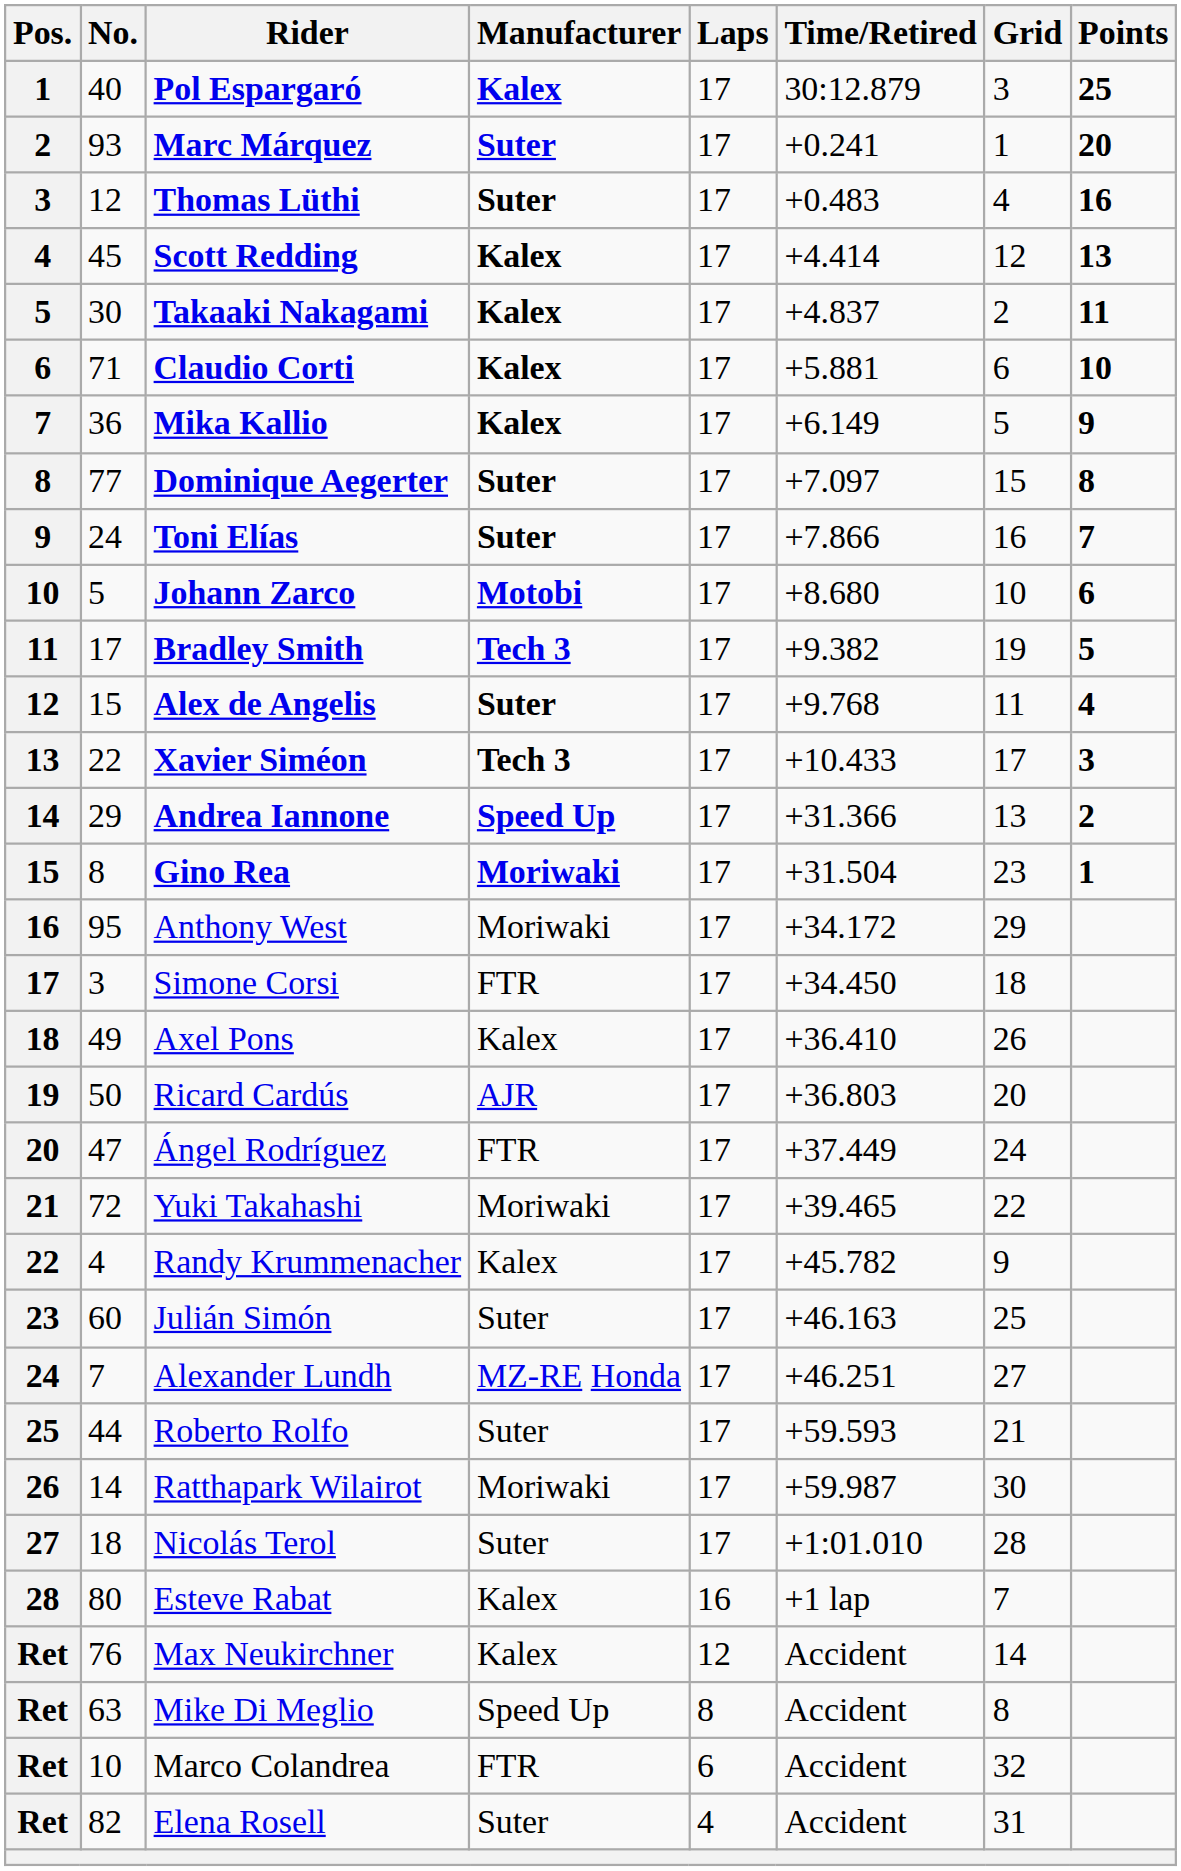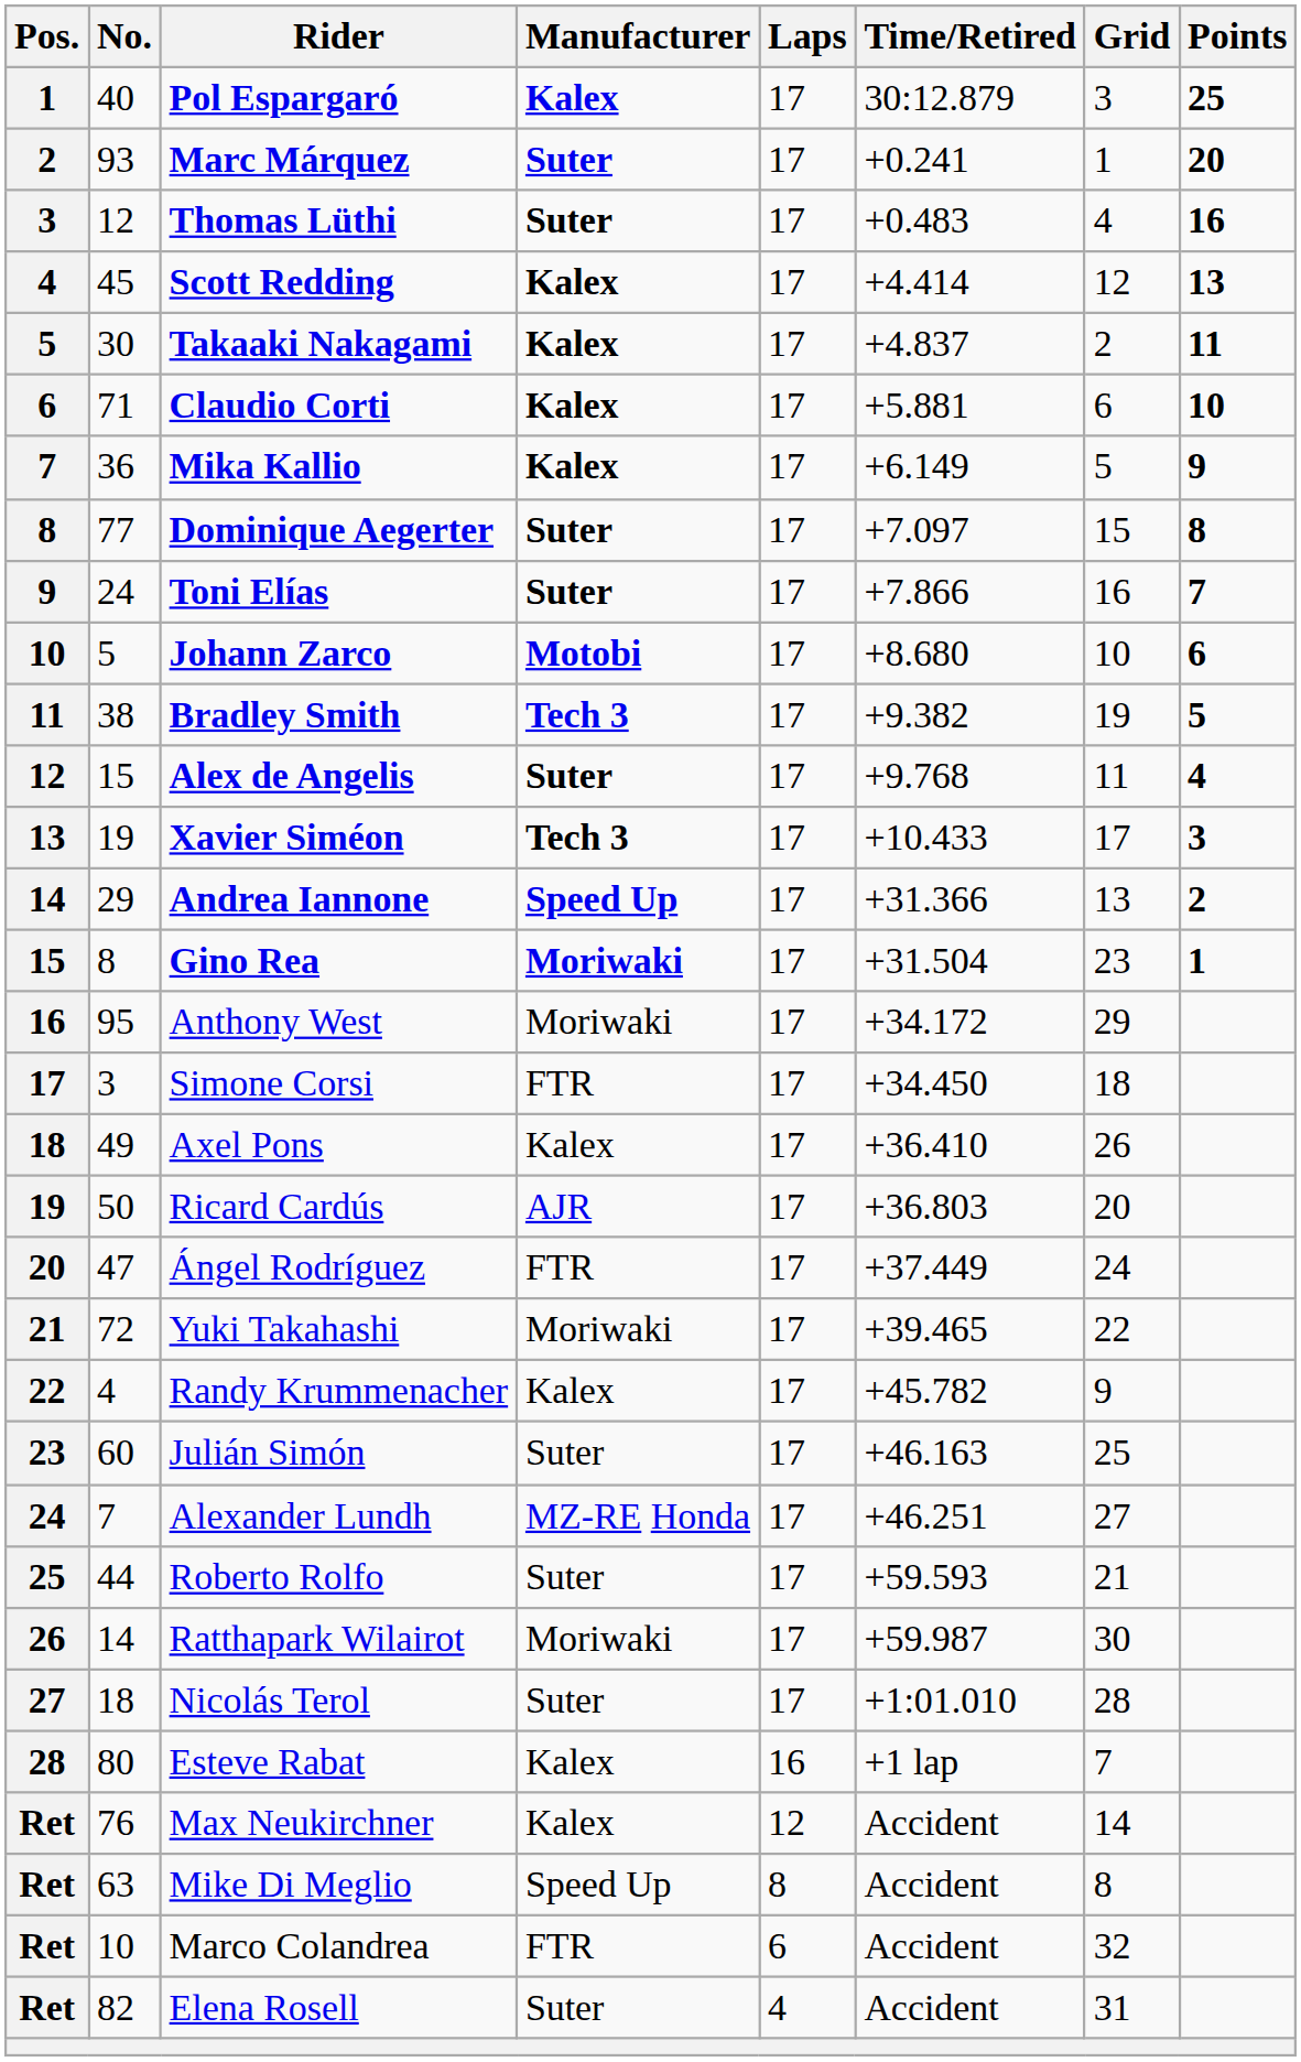 <table class="wikitable" style="font-size: 95%;">
 <tr>
 <th>Pos.</th>
 <th>No.</th>
 <th>Rider</th>
 <th>Manufacturer</th>
 <th>Laps</th>
 <th>Time/Retired</th>
 <th>Grid</th>
 <th>Points</th>
 </tr>
 <tr>
 <th>1</th>
 <td>40</td>
 <td> <strong><a href='#'>Pol Espargaró</a></strong></td>
 <td><strong><a href='#'>Kalex</a></strong></td>
 <td>17</td>
 <td>30:12.879</td>
 <td>3</td>
 <td><strong>25</strong></td>
 </tr>
 <tr>
 <th>2</th>
 <td>93</td>
 <td> <strong><a href='#'>Marc Márquez</a></strong></td>
 <td><strong><a href='#'>Suter</a></strong></td>
 <td>17</td>
 <td>+0.241</td>
 <td>1</td>
 <td><strong>20</strong></td>
 </tr>
 <tr>
 <th>3</th>
 <td>12</td>
 <td> <strong><a href='#'>Thomas Lüthi</a></strong></td>
 <td><strong>Suter</strong></td>
 <td>17</td>
 <td>+0.483</td>
 <td>4</td>
 <td><strong>16</strong></td>
 </tr>
 <tr>
 <th>4</th>
 <td>45</td>
 <td> <strong><a href='#'>Scott Redding</a></strong></td>
 <td><strong>Kalex</strong></td>
 <td>17</td>
 <td>+4.414</td>
 <td>12</td>
 <td><strong>13</strong></td>
 </tr>
 <tr>
 <th>5</th>
 <td>30</td>
 <td> <strong><a href='#'>Takaaki Nakagami</a></strong></td>
 <td><strong>Kalex</strong></td>
 <td>17</td>
 <td>+4.837</td>
 <td>2</td>
 <td><strong>11</strong></td>
 </tr>
 <tr>
 <th>6</th>
 <td>71</td>
 <td> <strong><a href='#'>Claudio Corti</a></strong></td>
 <td><strong>Kalex</strong></td>
 <td>17</td>
 <td>+5.881</td>
 <td>6</td>
 <td><strong>10</strong></td>
 </tr>
 <tr>
 <th>7</th>
 <td>36</td>
 <td> <strong><a href='#'>Mika Kallio</a></strong></td>
 <td><strong>Kalex</strong></td>
 <td>17</td>
 <td>+6.149</td>
 <td>5</td>
 <td><strong>9</strong></td>
 </tr>
 <tr>
 <th>8</th>
 <td>77</td>
 <td> <strong><a href='#'>Dominique Aegerter</a></strong></td>
 <td><strong>Suter</strong></td>
 <td>17</td>
 <td>+7.097</td>
 <td>15</td>
 <td><strong>8</strong></td>
 </tr>
 <tr>
 <th>9</th>
 <td>24</td>
 <td> <strong><a href='#'>Toni Elías</a></strong></td>
 <td><strong>Suter</strong></td>
 <td>17</td>
 <td>+7.866</td>
 <td>16</td>
 <td><strong>7</strong></td>
 </tr>
 <tr>
 <th>10</th>
 <td>5</td>
 <td> <strong><a href='#'>Johann Zarco</a></strong></td>
 <td><strong><a href='#'>Motobi</a></strong></td>
 <td>17</td>
 <td>+8.680</td>
 <td>10</td>
 <td><strong>6</strong></td>
 </tr>
 <tr>
 <th>11</th>
-<td>17</td>
+<td>38</td>
 <td> <strong><a href='#'>Bradley Smith</a></strong></td>
 <td><strong><a href='#'>Tech 3</a></strong></td>
 <td>17</td>
 <td>+9.382</td>
 <td>19</td>
 <td><strong>5</strong></td>
 </tr>
 <tr>
 <th>12</th>
 <td>15</td>
 <td> <strong><a href='#'>Alex de Angelis</a></strong></td>
 <td><strong>Suter</strong></td>
 <td>17</td>
 <td>+9.768</td>
 <td>11</td>
 <td><strong>4</strong></td>
 </tr>
 <tr>
 <th>13</th>
-<td>22</td>
+<td>19</td>
 <td> <strong><a href='#'>Xavier Siméon</a></strong></td>
 <td><strong>Tech 3</strong></td>
 <td>17</td>
 <td>+10.433</td>
 <td>17</td>
 <td><strong>3</strong></td>
 </tr>
 <tr>
 <th>14</th>
 <td>29</td>
 <td> <strong><a href='#'>Andrea Iannone</a></strong></td>
 <td><strong><a href='#'>Speed Up</a></strong></td>
 <td>17</td>
 <td>+31.366</td>
 <td>13</td>
 <td><strong>2</strong></td>
 </tr>
 <tr>
 <th>15</th>
 <td>8</td>
 <td> <strong><a href='#'>Gino Rea</a></strong></td>
 <td><strong><a href='#'>Moriwaki</a></strong></td>
 <td>17</td>
 <td>+31.504</td>
 <td>23</td>
 <td><strong>1</strong></td>
 </tr>
 <tr>
 <th>16</th>
 <td>95</td>
 <td> <a href='#'>Anthony West</a></td>
 <td>Moriwaki</td>
 <td>17</td>
 <td>+34.172</td>
 <td>29</td>
 <td></td>
 </tr>
 <tr>
 <th>17</th>
 <td>3</td>
 <td> <a href='#'>Simone Corsi</a></td>
 <td>FTR</td>
 <td>17</td>
 <td>+34.450</td>
 <td>18</td>
 <td></td>
 </tr>
 <tr>
 <th>18</th>
 <td>49</td>
 <td> <a href='#'>Axel Pons</a></td>
 <td>Kalex</td>
 <td>17</td>
 <td>+36.410</td>
 <td>26</td>
 <td></td>
 </tr>
 <tr>
 <th>19</th>
 <td>50</td>
 <td> <a href='#'>Ricard Cardús</a></td>
 <td><a href='#'>AJR</a></td>
 <td>17</td>
 <td>+36.803</td>
 <td>20</td>
 <td></td>
 </tr>
 <tr>
 <th>20</th>
 <td>47</td>
 <td> <a href='#'>Ángel Rodríguez</a></td>
 <td>FTR</td>
 <td>17</td>
 <td>+37.449</td>
 <td>24</td>
 <td></td>
 </tr>
 <tr>
 <th>21</th>
 <td>72</td>
 <td> <a href='#'>Yuki Takahashi</a></td>
 <td>Moriwaki</td>
 <td>17</td>
 <td>+39.465</td>
 <td>22</td>
 <td></td>
 </tr>
 <tr>
 <th>22</th>
 <td>4</td>
 <td> <a href='#'>Randy Krummenacher</a></td>
 <td>Kalex</td>
 <td>17</td>
 <td>+45.782</td>
 <td>9</td>
 <td></td>
 </tr>
 <tr>
 <th>23</th>
 <td>60</td>
 <td> <a href='#'>Julián Simón</a></td>
 <td>Suter</td>
 <td>17</td>
 <td>+46.163</td>
 <td>25</td>
 <td></td>
 </tr>
 <tr>
 <th>24</th>
 <td>7</td>
 <td> <a href='#'>Alexander Lundh</a></td>
 <td><a href='#'>MZ-RE</a> <a href='#'>Honda</a></td>
 <td>17</td>
 <td>+46.251</td>
 <td>27</td>
 <td></td>
 </tr>
 <tr>
 <th>25</th>
 <td>44</td>
 <td> <a href='#'>Roberto Rolfo</a></td>
 <td>Suter</td>
 <td>17</td>
 <td>+59.593</td>
 <td>21</td>
 <td></td>
 </tr>
 <tr>
 <th>26</th>
 <td>14</td>
 <td> <a href='#'>Ratthapark Wilairot</a></td>
 <td>Moriwaki</td>
 <td>17</td>
 <td>+59.987</td>
 <td>30</td>
 <td></td>
 </tr>
 <tr>
 <th>27</th>
 <td>18</td>
 <td> <a href='#'>Nicolás Terol</a></td>
 <td>Suter</td>
 <td>17</td>
 <td>+1:01.010</td>
 <td>28</td>
 <td></td>
 </tr>
 <tr>
 <th>28</th>
 <td>80</td>
 <td> <a href='#'>Esteve Rabat</a></td>
 <td>Kalex</td>
 <td>16</td>
 <td>+1 lap</td>
 <td>7</td>
 <td></td>
 </tr>
 <tr>
 <th>Ret</th>
 <td>76</td>
 <td> <a href='#'>Max Neukirchner</a></td>
 <td>Kalex</td>
 <td>12</td>
 <td>Accident</td>
 <td>14</td>
 <td></td>
 </tr>
 <tr>
 <th>Ret</th>
 <td>63</td>
 <td> <a href='#'>Mike Di Meglio</a></td>
 <td>Speed Up</td>
 <td>8</td>
 <td>Accident</td>
 <td>8</td>
 <td></td>
 </tr>
 <tr>
 <th>Ret</th>
 <td>10</td>
 <td> Marco Colandrea</td>
 <td>FTR</td>
 <td>6</td>
 <td>Accident</td>
 <td>32</td>
 <td></td>
 </tr>
 <tr>
 <th>Ret</th>
 <td>82</td>
 <td> <a href='#'>Elena Rosell</a></td>
 <td>Suter</td>
 <td>4</td>
 <td>Accident</td>
 <td>31</td>
 <td></td>
 </tr>
 <tr>
 <th colspan=8></th>
 </tr>
 </table>
